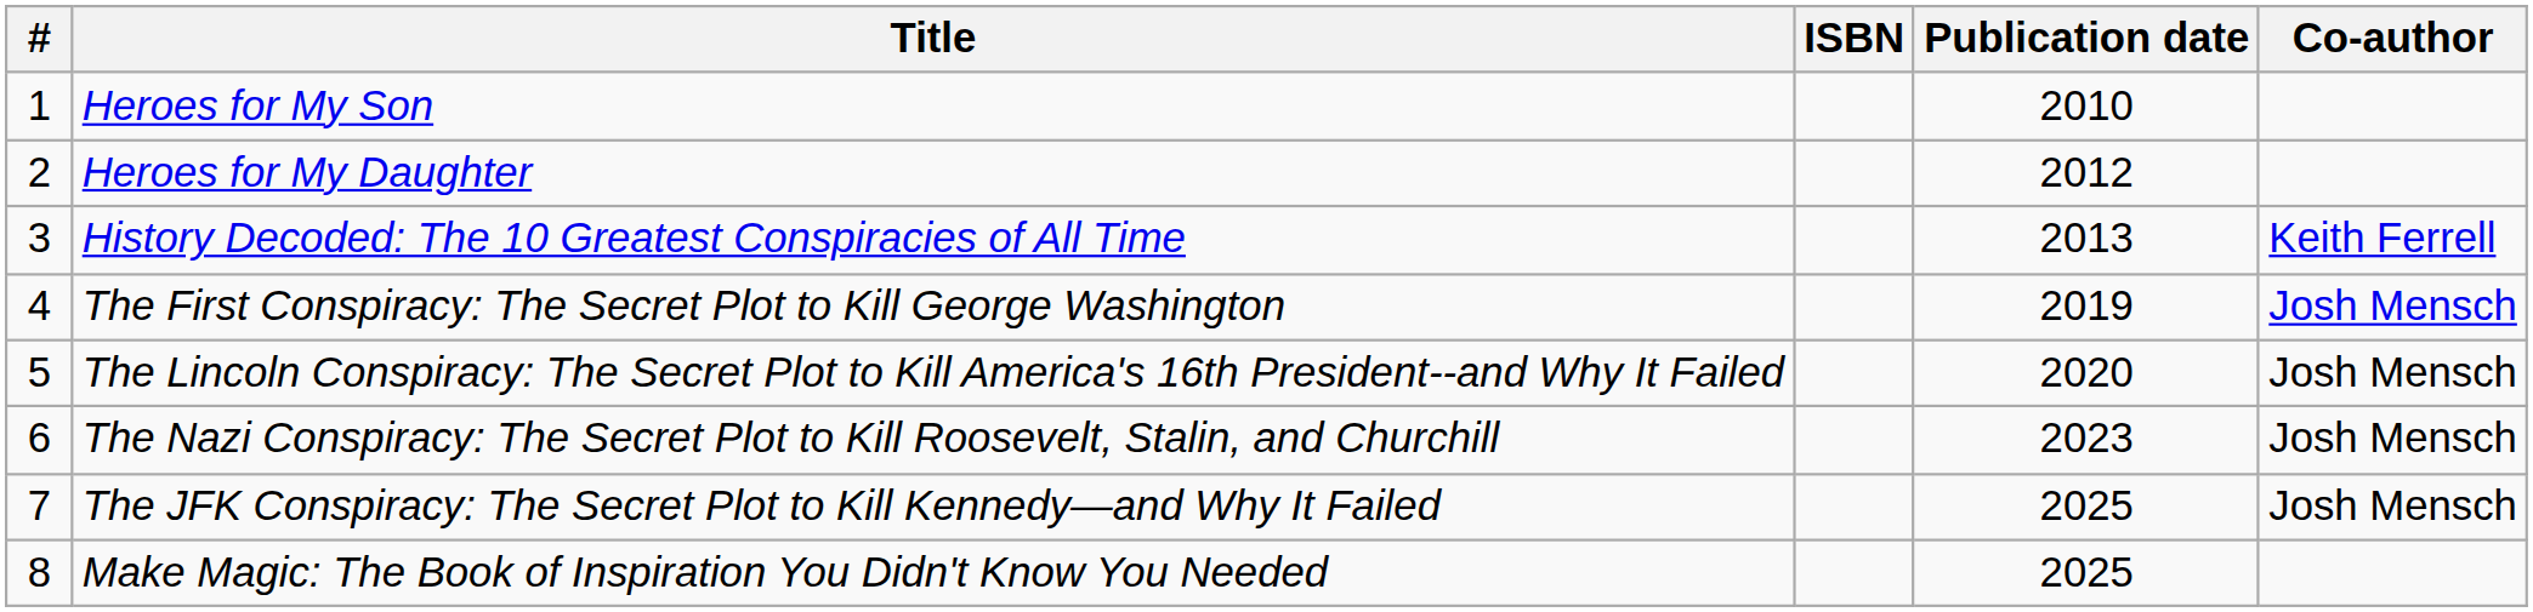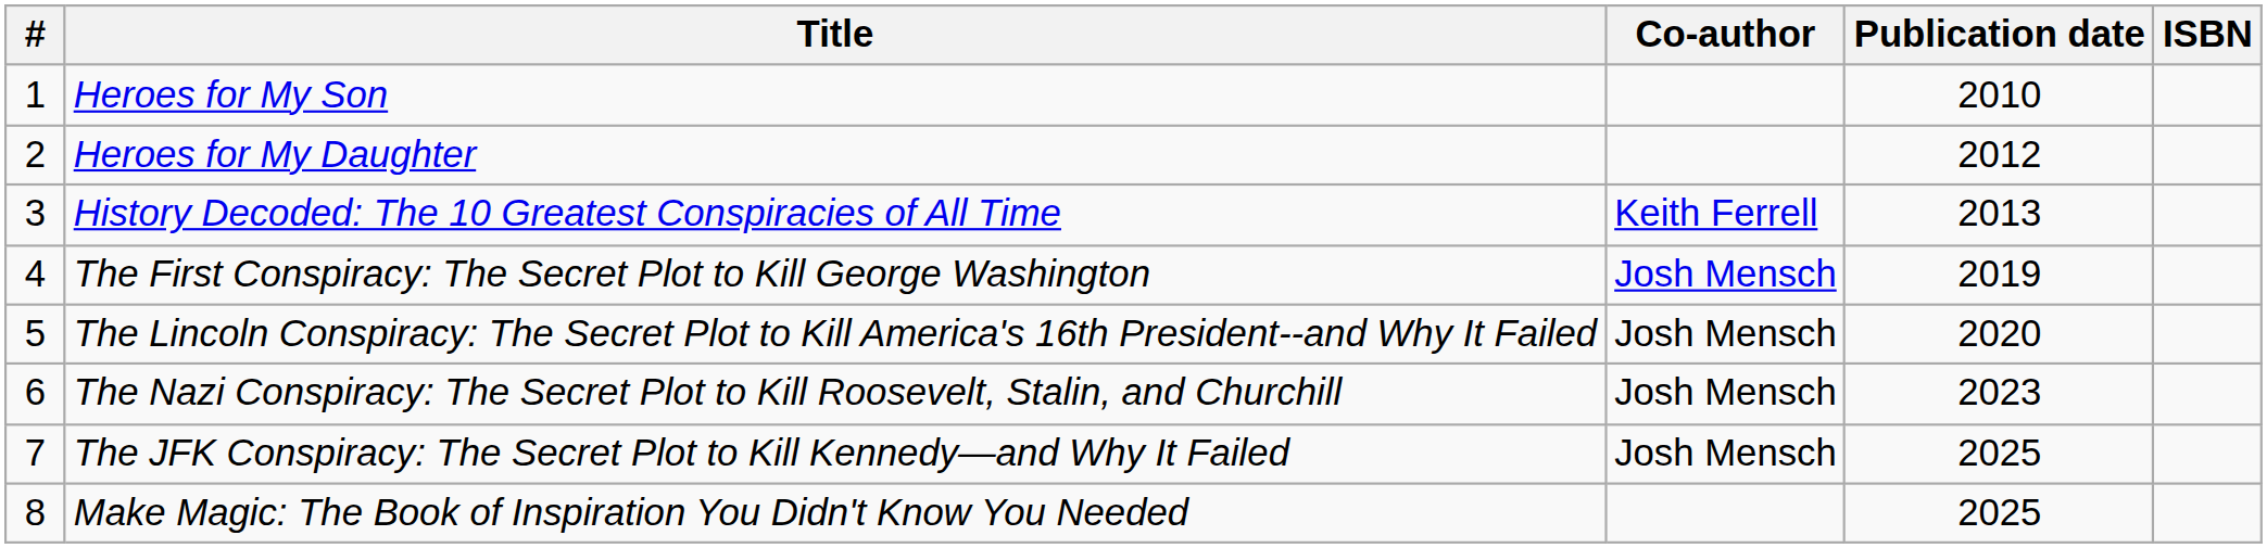 <table class=wikitable>
 <tr>
 <th> # </th>
 <th>Title</th>
+<th>Co-author</th>
+<th>Publication date</th>
 <th>ISBN</th>
-<th>Publication date</th>
-<th>Co-author</th>
 </tr>
 <tr>
 <td style="text-align:center">1</td>
 <td><em><a href='#'>Heroes for My Son</a></em></td>
 <td></td>
 <td style="text-align:center">2010</td>
 <td></td>
 </tr>
 <tr>
 <td style="text-align:center">2</td>
 <td><em><a href='#'>Heroes for My Daughter</a></em></td>
 <td></td>
 <td style="text-align:center">2012</td>
 <td></td>
 </tr>
 <tr>
 <td style="text-align:center">3</td>
 <td><em><a href='#'>History Decoded: The 10 Greatest Conspiracies of All Time</a></em></td>
+<td><a href='#'>Keith Ferrell</a></td>
+<td style="text-align:center">2013</td>
 <td></td>
-<td style="text-align:center">2013</td>
-<td><a href='#'>Keith Ferrell</a></td>
 </tr>
 <tr>
 <td style="text-align:center">4</td>
 <td><em>The First Conspiracy: The Secret Plot to Kill George Washington</em></td>
+<td><a href='#'>Josh Mensch</a></td>
+<td style="text-align:center">2019</td>
 <td></td>
-<td style="text-align:center">2019</td>
-<td><a href='#'>Josh Mensch</a></td>
 </tr>
 <tr>
 <td style="text-align:center">5</td>
 <td><em>The Lincoln Conspiracy: The Secret Plot to Kill America's 16th President--and Why It Failed</em></td>
+<td>Josh Mensch</td>
+<td style="text-align:center">2020</td>
 <td></td>
-<td style="text-align:center">2020</td>
-<td>Josh Mensch</td>
 </tr>
 <tr>
 <td style="text-align:center">6</td>
 <td><em>The Nazi Conspiracy: The Secret Plot to Kill Roosevelt, Stalin, and Churchill</em></td>
+<td>Josh Mensch</td>
+<td style="text-align:center">2023</td>
 <td></td>
-<td style="text-align:center">2023</td>
-<td>Josh Mensch</td>
 </tr>
 <tr>
 <td style="text-align:center">7</td>
 <td><em>The JFK Conspiracy: The Secret Plot to Kill Kennedy―and Why It Failed</em></td>
+<td>Josh Mensch</td>
+<td style="text-align:center">2025</td>
 <td></td>
-<td style="text-align:center">2025</td>
-<td>Josh Mensch</td>
 </tr>
 <tr>
 <td style="text-align:center">8</td>
 <td><em>Make Magic: The Book of Inspiration You Didn't Know You Needed</em></td>
 <td></td>
 <td style="text-align:center">2025</td>
 <td></td>
 </tr>
 </table>
